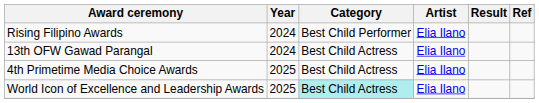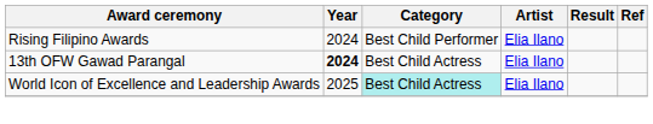 <table class="wikitable sortable">
 <tr>
 <th>Award ceremony</th>
 <th>Year</th>
 <th>Category</th>
 <th>Artist</th>
 <th>Result</th>
 <th>Ref</th>
 </tr>
 <tr>
 <td>Rising Filipino Awards</td>
 <td>2024</td>
 <td>Best Child Performer</td>
 <td><a href='#'>Elia Ilano</a></td>
 <td></td>
 <td align="center"></td>
 </tr>
 <tr>
 <td>13th OFW Gawad Parangal</td>
-<td>2024</td>
-<td>Best Child Actress</td>
-<td><a href='#'>Elia Ilano</a></td>
-<td></td>
-<td align="center"></td>
-</tr>
-<tr>
-<td>4th Primetime Media Choice Awards</td>
-<td>2025</td>
+<td><strong>2024</strong></td>
 <td>Best Child Actress</td>
 <td><a href='#'>Elia Ilano</a></td>
 <td></td>
 <td align="center"></td>
 </tr>
 <tr>
 <td>World Icon of Excellence and Leadership Awards</td>
 <td>2025</td>
 <td style="background: paleturquoise;">Best Child Actress</td>
 <td><a href='#'>Elia Ilano</a></td>
 <td></td>
 <td></td>
 </tr>
 <tr>
 </tr>
 </table>
